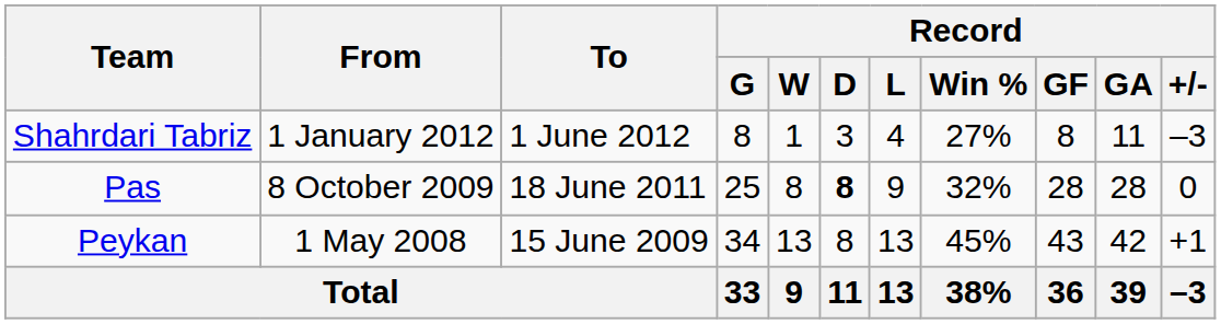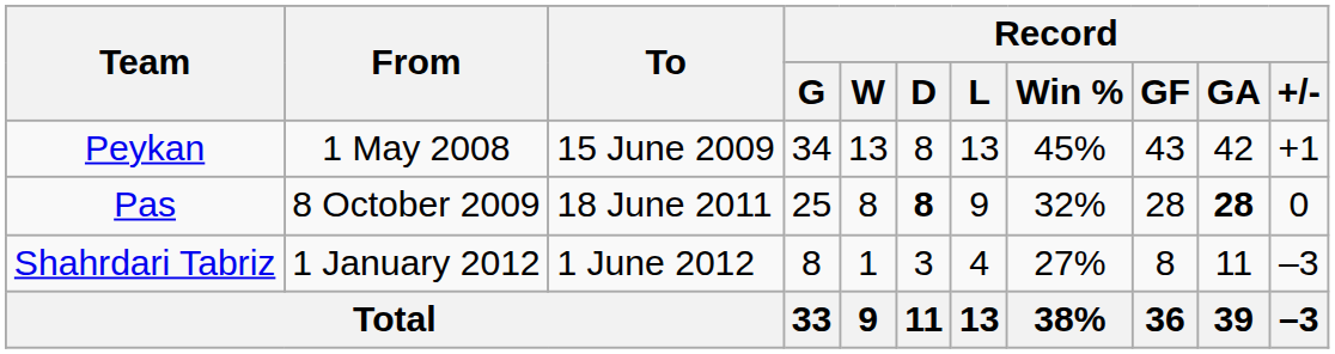 <table class="wikitable" style="text-align: center">
 <tr>
 <th rowspan="2">Team</th>
 <th rowspan="2">From</th>
 <th rowspan="2">To</th>
 <th colspan="8">Record</th>
 </tr>
 <tr>
 <th>G</th>
 <th>W</th>
 <th>D</th>
 <th>L</th>
 <th>Win %</th>
 <th>GF</th>
 <th>GA</th>
 <th>+/-</th>
 </tr>
 <tr>
+<td><a href='#'>Peykan</a></td>
+<td>1 May 2008</td>
+<td>15 June 2009</td>
+<td>34</td>
+<td>13</td>
+<td>8</td>
+<td>13</td>
+<td>45%</td>
+<td>43</td>
+<td>42</td>
+<td>+1</td>
+</tr>
+<tr>
+<td><a href='#'>Pas</a></td>
+<td align="left">8 October 2009</td>
+<td align="left">18 June 2011</td>
+<td>25</td>
+<td>8</td>
+<td><strong>8</strong></td>
+<td>9</td>
+<td>32%</td>
+<td>28</td>
+<td><strong>28</strong></td>
+<td>0</td>
+</tr>
+<tr>
 <td><a href='#'>Shahrdari Tabriz</a></td>
 <td align="left">1 January 2012</td>
 <td align="left">1 June 2012</td>
 <td>8</td>
 <td>1</td>
 <td>3</td>
 <td>4</td>
 <td>27%</td>
 <td>8</td>
 <td>11</td>
 <td>–3</td>
 </tr>
 <tr>
-<td><a href='#'>Pas</a></td>
-<td align="left">8 October 2009</td>
-<td align="left">18 June 2011</td>
-<td>25</td>
-<td>8</td>
-<td><strong>8</strong></td>
-<td>9</td>
-<td>32%</td>
-<td>28</td>
-<td>28</td>
-<td>0</td>
-</tr>
-<tr>
-<td><a href='#'>Peykan</a></td>
-<td>1 May 2008</td>
-<td>15 June 2009</td>
-<td>34</td>
-<td>13</td>
-<td>8</td>
-<td>13</td>
-<td>45%</td>
-<td>43</td>
-<td>42</td>
-<td>+1</td>
-</tr>
-<tr>
 <th colspan="3">Total</th>
 <th>33</th>
 <th>9</th>
 <th>11</th>
 <th>13</th>
 <th>38%</th>
 <th>36</th>
 <th>39</th>
 <th>–3</th>
 </tr>
 </table>
